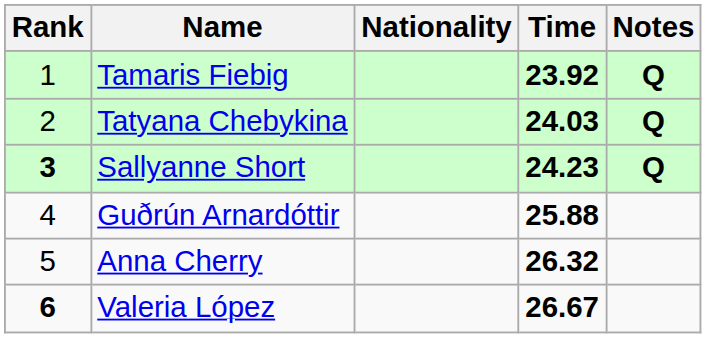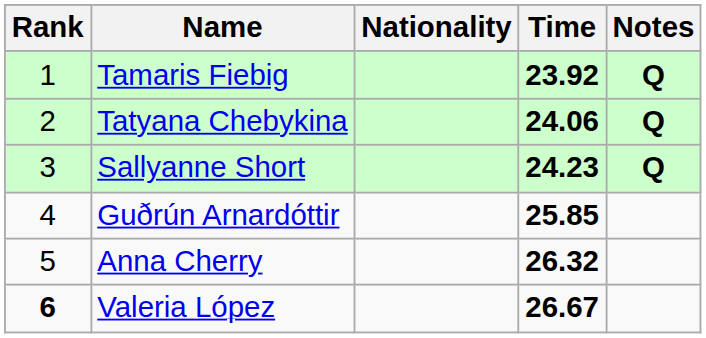 <table class="wikitable sortable" style="text-align:center">
 <tr>
 <th>Rank</th>
 <th>Name</th>
 <th>Nationality</th>
 <th>Time</th>
 <th>Notes</th>
 </tr>
 <tr bgcolor=ccffcc>
 <td>1</td>
 <td align=left><a href='#'>Tamaris Fiebig</a></td>
 <td align=left></td>
 <td><strong>23.92</strong></td>
 <td><strong>Q</strong></td>
 </tr>
 <tr bgcolor=ccffcc>
 <td>2</td>
 <td align=left><a href='#'>Tatyana Chebykina</a></td>
 <td align=left></td>
-<td><strong>24.03</strong></td>
+<td><strong>24.06</strong></td>
 <td><strong>Q</strong></td>
 </tr>
 <tr bgcolor=ccffcc>
-<td><strong>3</strong></td>
+<td>3</td>
 <td align=left><a href='#'>Sallyanne Short</a></td>
 <td align=left></td>
 <td><strong>24.23</strong></td>
 <td><strong>Q</strong></td>
 </tr>
 <tr>
 <td>4</td>
 <td align=left><a href='#'>Guðrún Arnardóttir</a></td>
 <td align=left></td>
-<td><strong>25.88</strong></td>
+<td><strong>25.85</strong></td>
 <td></td>
 </tr>
 <tr>
 <td>5</td>
 <td align=left><a href='#'>Anna Cherry</a></td>
 <td align=left></td>
 <td><strong>26.32</strong></td>
 <td></td>
 </tr>
 <tr>
 <td><strong>6</strong></td>
 <td align=left><a href='#'>Valeria López</a></td>
 <td align=left></td>
 <td><strong>26.67</strong></td>
 <td></td>
 </tr>
 </table>
